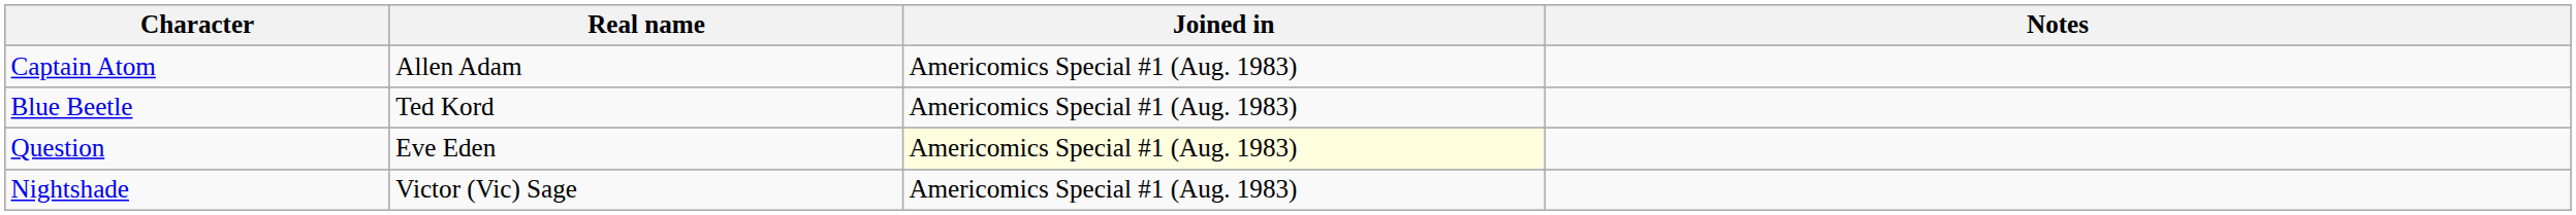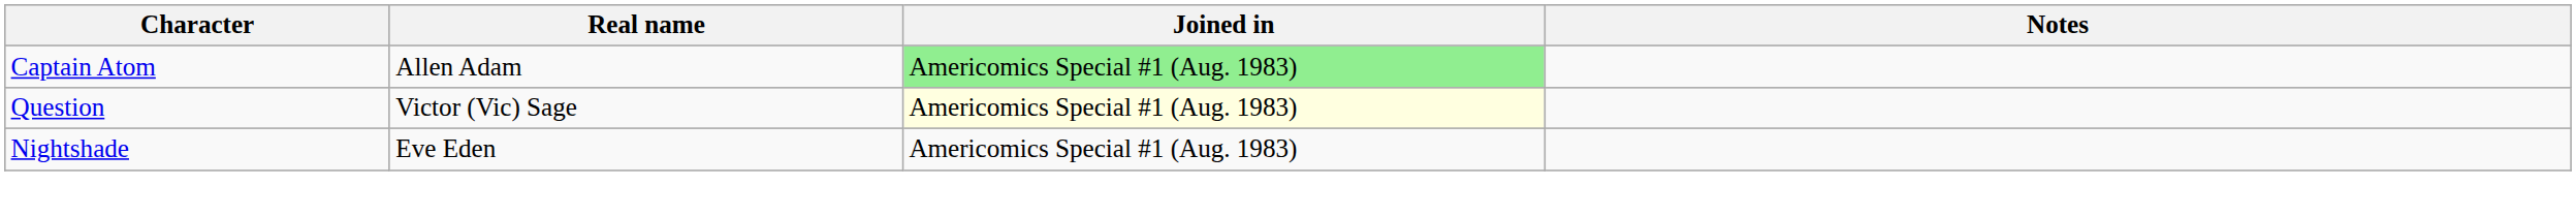 <table class="wikitable" width=100%>
 <tr>
 <th width=15%>Character</th>
 <th width=20%>Real name</th>
 <th width=25%>Joined in</th>
 <th width=40%>Notes</th>
 </tr>
 <tr>
 <td><a href='#'>Captain Atom</a></td>
 <td>Allen Adam</td>
-<td>Americomics Special #1 (Aug. 1983)</td>
-<td></td>
-</tr>
-<tr>
-<td><a href='#'>Blue Beetle</a></td>
-<td>Ted Kord</td>
-<td>Americomics Special #1 (Aug. 1983)</td>
+<td style="background: lightgreen;">Americomics Special #1 (Aug. 1983)</td>
 <td></td>
 </tr>
 <tr>
 <td><a href='#'>Question</a></td>
-<td>Eve Eden</td>
+<td>Victor (Vic) Sage</td>
 <td style="background: lightyellow;">Americomics Special #1 (Aug. 1983)</td>
 <td></td>
 </tr>
 <tr>
 <td><a href='#'>Nightshade</a></td>
-<td>Victor (Vic) Sage</td>
+<td>Eve Eden</td>
 <td>Americomics Special #1 (Aug. 1983)</td>
 <td></td>
 </tr>
 </table>
